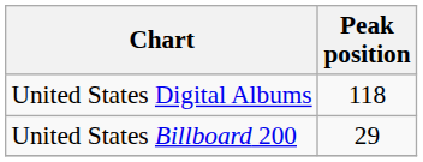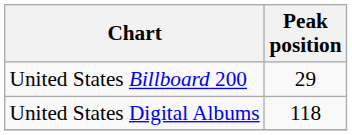 <table class="wikitable">
 <tr>
 <th align="left">Chart</th>
 <th align="left">Peak <br>position</th>
 </tr>
 <tr>
+<td align="left">United States <a href='#'><em>Billboard</em> 200</a></td>
+<td align="center">29</td>
+</tr>
+<tr>
 <td align="left">United States <a href='#'>Digital Albums</a></td>
 <td align="center">118</td>
 </tr>
 <tr>
-<td align="left">United States <a href='#'><em>Billboard</em> 200</a></td>
-<td align="center">29</td>
-</tr>
-<tr>
 </tr>
 </table>
